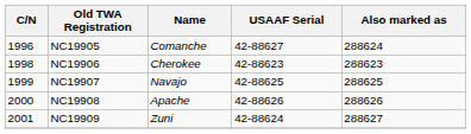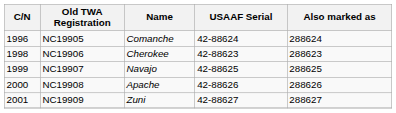 <table class="wikitable sortable" style="width:72%">
 <tr>
 <th>C/N</th>
 <th>Old TWA<br>Registration</th>
 <th>Name</th>
 <th>USAAF Serial</th>
 <th>Also marked as</th>
 </tr>
 <tr>
 <td>1996</td>
 <td>NC19905</td>
 <td><em>Comanche</em></td>
-<td>42-88627</td>
+<td>42-88624</td>
 <td>288624</td>
 </tr>
 <tr>
 <td>1998</td>
 <td>NC19906</td>
 <td><em>Cherokee</em></td>
 <td>42-88623</td>
 <td>288623</td>
 </tr>
 <tr>
 <td>1999</td>
 <td>NC19907</td>
 <td><em>Navajo</em></td>
 <td>42-88625</td>
 <td>288625</td>
 </tr>
 <tr>
 <td>2000</td>
 <td>NC19908</td>
 <td><em>Apache</em></td>
 <td>42-88626</td>
 <td>288626</td>
 </tr>
 <tr>
 <td>2001</td>
 <td>NC19909</td>
 <td><em>Zuni</em></td>
-<td>42-88624</td>
+<td>42-88627</td>
 <td>288627</td>
 </tr>
 <tr>
 </tr>
 </table>
